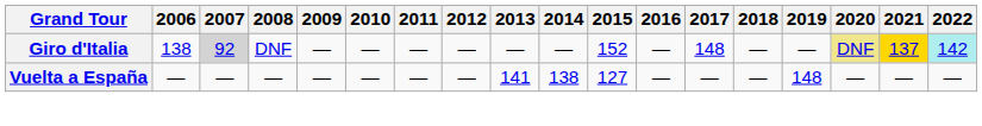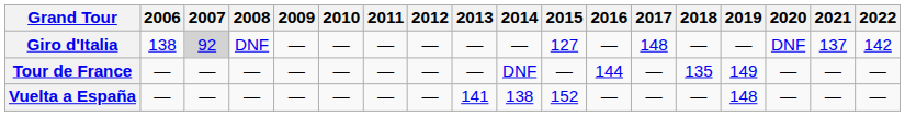 <table class="wikitable plainrowheaders">
 <tr>
 <th scope="col"><a href='#'>Grand Tour</a></th>
 <th scope="col">2006</th>
 <th scope="col">2007</th>
 <th scope="col">2008</th>
 <th scope="col">2009</th>
 <th scope="col">2010</th>
 <th scope="col">2011</th>
 <th scope="col">2012</th>
 <th scope="col">2013</th>
 <th scope="col">2014</th>
 <th scope="col">2015</th>
 <th scope="col">2016</th>
 <th scope="col">2017</th>
 <th scope="col">2018</th>
 <th scope="col">2019</th>
 <th scope="col">2020</th>
 <th scope="col">2021</th>
 <th scope="col">2022</th>
 </tr>
 <tr style="text-align:center;">
 <th scope="row"> <a href='#'>Giro d'Italia</a></th>
 <td><a href='#'>138</a></td>
 <td style="background: lightgrey;"><a href='#'>92</a></td>
 <td><a href='#'>DNF</a></td>
 <td>—</td>
 <td>—</td>
 <td>—</td>
 <td>—</td>
 <td>—</td>
 <td>—</td>
-<td><a href='#'>152</a></td>
+<td><a href='#'>127</a></td>
 <td>—</td>
 <td><a href='#'>148</a></td>
 <td>—</td>
 <td>—</td>
-<td style="background: khaki;"><a href='#'>DNF</a></td>
-<td style="background: gold;"><a href='#'>137</a></td>
-<td style="background: paleturquoise;"><a href='#'>142</a></td>
+<td><a href='#'>DNF</a></td>
+<td><a href='#'>137</a></td>
+<td><a href='#'>142</a></td>
+</tr>
+<tr style="text-align:center;">
+<th scope="row"> <a href='#'>Tour de France</a></th>
+<td>—</td>
+<td>—</td>
+<td>—</td>
+<td>—</td>
+<td>—</td>
+<td>—</td>
+<td>—</td>
+<td>—</td>
+<td><a href='#'>DNF</a></td>
+<td>—</td>
+<td><a href='#'>144</a></td>
+<td>—</td>
+<td><a href='#'>135</a></td>
+<td><a href='#'>149</a></td>
+<td>—</td>
+<td>—</td>
+<td>—</td>
 </tr>
 <tr style="text-align:center;">
 <th scope="row"> <a href='#'>Vuelta a España</a></th>
 <td>—</td>
 <td>—</td>
 <td>—</td>
 <td>—</td>
 <td>—</td>
 <td>—</td>
 <td>—</td>
 <td><a href='#'>141</a></td>
 <td><a href='#'>138</a></td>
-<td><a href='#'>127</a></td>
+<td><a href='#'>152</a></td>
 <td>—</td>
 <td>—</td>
 <td>—</td>
 <td><a href='#'>148</a></td>
 <td>—</td>
 <td>—</td>
 <td>—</td>
 </tr>
 </table>
